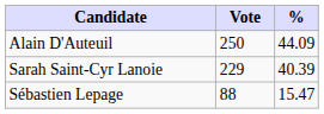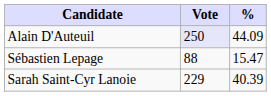 <table class="wikitable">
 <tr>
 <th style="background:#ddf; width:200px;">Candidate</th>
 <th style="background:#ddf; width:50px;">Vote</th>
 <th style="background:#ddf; width:30px;">%</th>
 </tr>
 <tr>
 <td>Alain D'Auteuil</td>
-<td>250</td>
+<td style="background: lavender;">250</td>
 <td>44.09</td>
+</tr>
+<tr>
+<td>Sébastien Lepage</td>
+<td>88</td>
+<td>15.47</td>
 </tr>
 <tr>
 <td>Sarah Saint-Cyr Lanoie</td>
 <td>229</td>
 <td>40.39</td>
 </tr>
-<tr>
-<td>Sébastien Lepage</td>
-<td>88</td>
-<td>15.47</td>
-</tr>
 </table>
